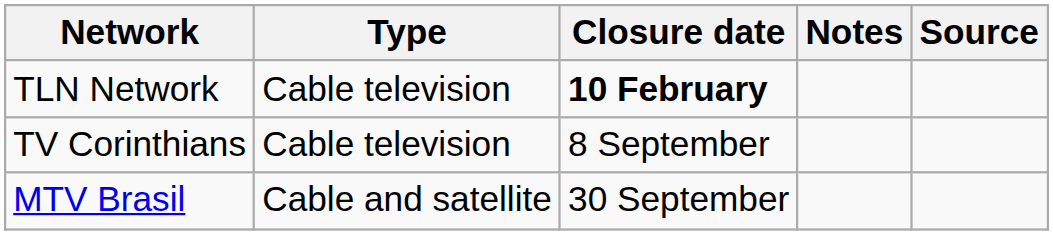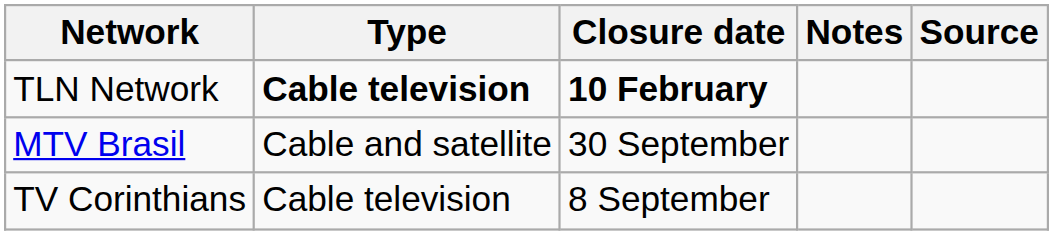 <table class="wikitable sortable">
 <tr>
 <th>Network</th>
 <th>Type</th>
 <th>Closure date</th>
 <th>Notes</th>
 <th>Source</th>
 </tr>
 <tr>
 <td>TLN Network</td>
-<td>Cable television</td>
+<td><strong>Cable television</strong></td>
 <td><strong>10 February</strong></td>
+<td></td>
+<td></td>
+</tr>
+<tr>
+<td><a href='#'>MTV Brasil</a></td>
+<td>Cable and satellite</td>
+<td>30 September</td>
 <td></td>
 <td></td>
 </tr>
 <tr>
 <td>TV Corinthians</td>
 <td>Cable television</td>
 <td>8 September</td>
 <td></td>
 <td></td>
 </tr>
-<tr>
-<td><a href='#'>MTV Brasil</a></td>
-<td>Cable and satellite</td>
-<td>30 September</td>
-<td></td>
-<td></td>
-</tr>
 </table>
